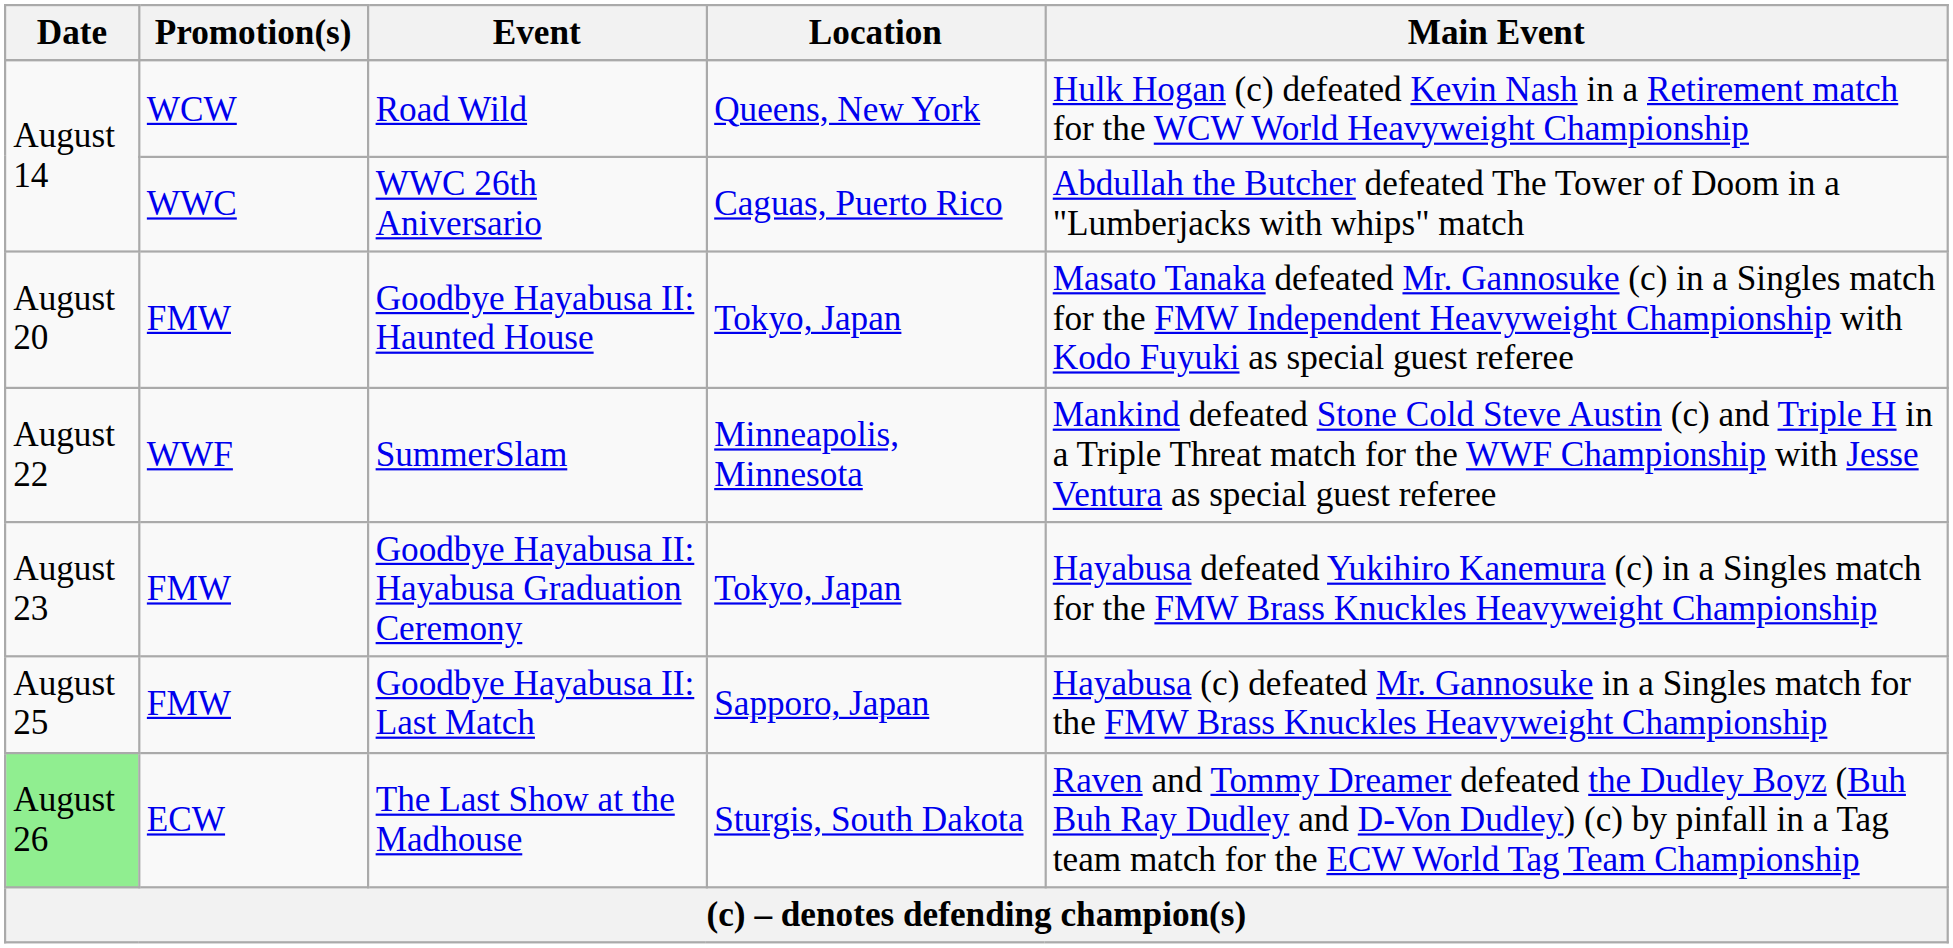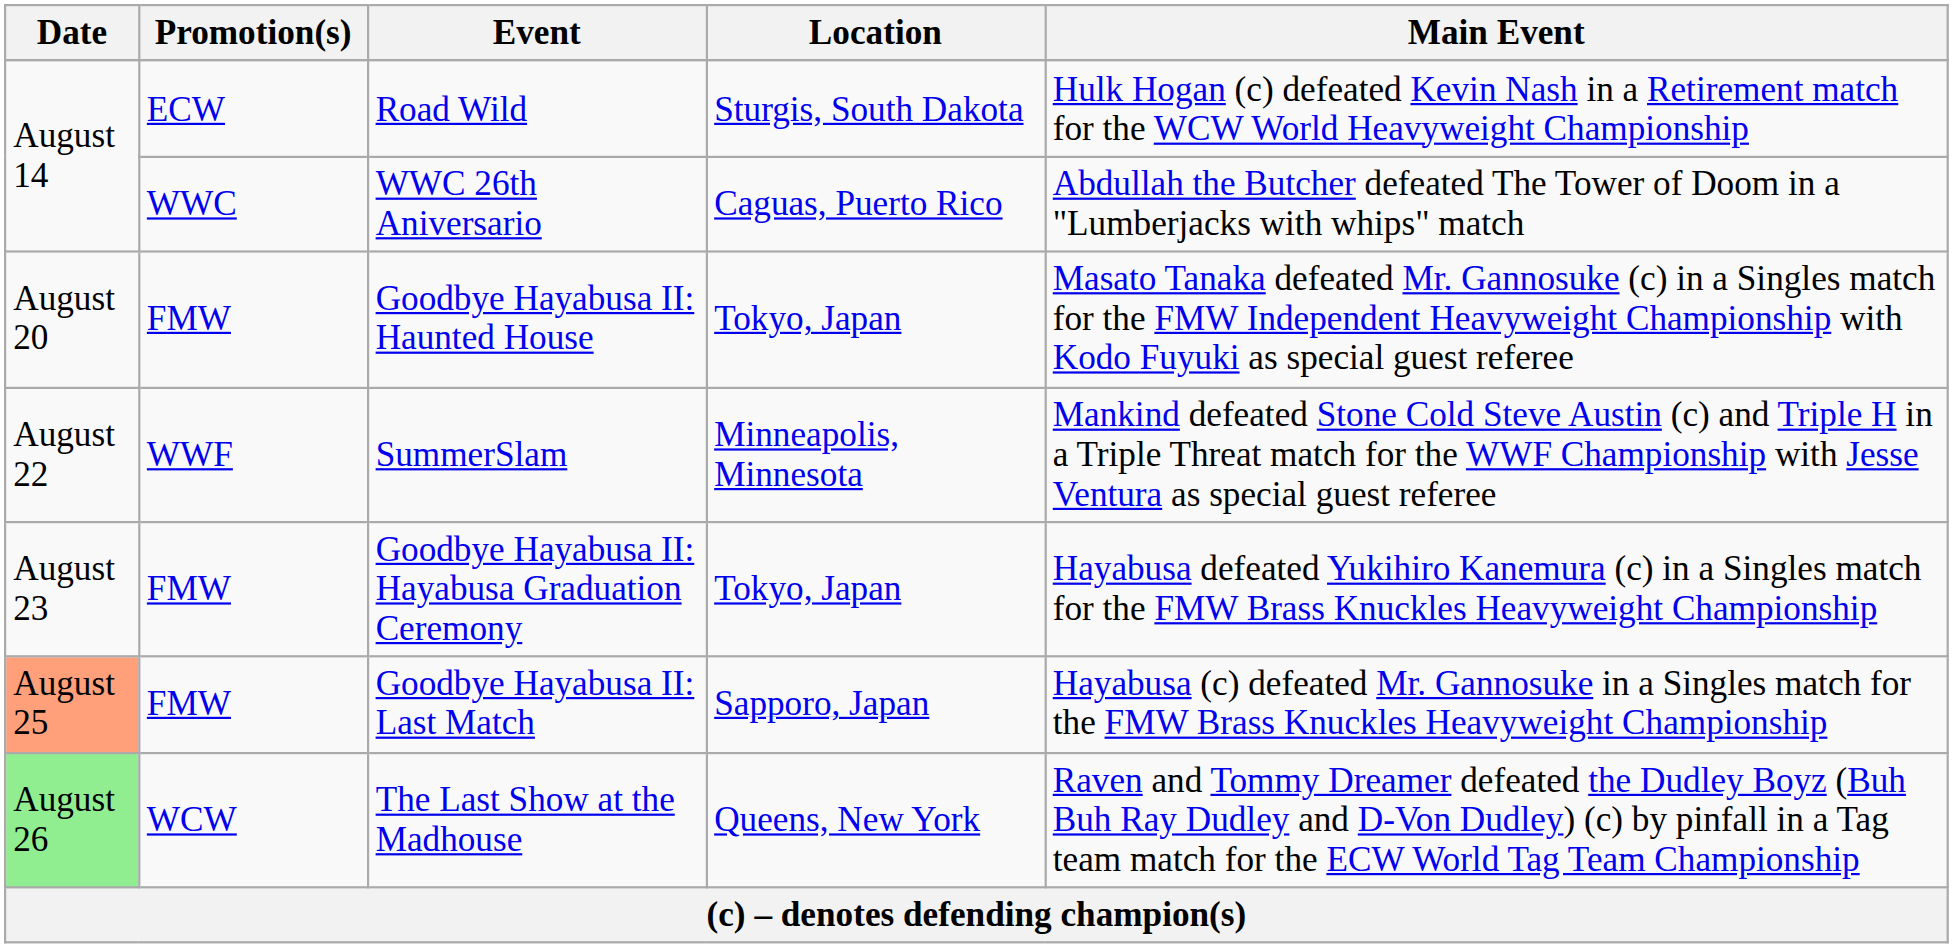 <table class="wikitable" style="width:100%;">
 <tr>
 <th width="5%">Date</th>
 <th width="5%">Promotion(s)</th>
 <th style="width:15%;">Event</th>
 <th style="width:15%;">Location</th>
 <th style="width:40%;">Main Event</th>
 </tr>
 <tr style="width:20%;" |Notes>
 </tr>
 <tr>
 <td rowspan=2>August 14</td>
-<td><a href='#'>WCW</a></td>
+<td><a href='#'>ECW</a></td>
 <td><a href='#'>Road Wild</a></td>
-<td><a href='#'>Queens, New York</a></td>
+<td><a href='#'>Sturgis, South Dakota</a></td>
 <td><a href='#'>Hulk Hogan</a> (c) defeated <a href='#'>Kevin Nash</a> in a <a href='#'>Retirement match</a> for the <a href='#'>WCW World Heavyweight Championship</a></td>
 </tr>
 <tr>
 <td><a href='#'>WWC</a></td>
 <td><a href='#'>WWC 26th Aniversario</a></td>
 <td><a href='#'>Caguas, Puerto Rico</a></td>
 <td><a href='#'>Abdullah the Butcher</a> defeated The Tower of Doom in a "Lumberjacks with whips" match</td>
 </tr>
 <tr>
 <td>August 20</td>
 <td><a href='#'>FMW</a></td>
 <td><a href='#'>Goodbye Hayabusa II: Haunted House</a></td>
 <td><a href='#'>Tokyo, Japan</a></td>
 <td><a href='#'>Masato Tanaka</a> defeated <a href='#'>Mr. Gannosuke</a> (c) in a Singles match for the <a href='#'>FMW Independent Heavyweight Championship</a> with <a href='#'>Kodo Fuyuki</a> as special guest referee</td>
 </tr>
 <tr>
 <td>August 22</td>
 <td><a href='#'>WWF</a></td>
 <td><a href='#'>SummerSlam</a></td>
 <td><a href='#'>Minneapolis, Minnesota</a></td>
 <td><a href='#'>Mankind</a> defeated <a href='#'>Stone Cold Steve Austin</a> (c) and <a href='#'>Triple H</a> in a Triple Threat match for the <a href='#'>WWF Championship</a> with <a href='#'>Jesse Ventura</a> as special guest referee</td>
 </tr>
 <tr>
 <td>August 23</td>
 <td><a href='#'>FMW</a></td>
 <td><a href='#'>Goodbye Hayabusa II: Hayabusa Graduation Ceremony</a></td>
 <td><a href='#'>Tokyo, Japan</a></td>
 <td><a href='#'>Hayabusa</a> defeated <a href='#'>Yukihiro Kanemura</a> (c) in a Singles match for the <a href='#'>FMW Brass Knuckles Heavyweight Championship</a></td>
 </tr>
 <tr>
-<td>August 25</td>
+<td style="background: lightsalmon;">August 25</td>
 <td><a href='#'>FMW</a></td>
 <td><a href='#'>Goodbye Hayabusa II: Last Match</a></td>
 <td><a href='#'>Sapporo, Japan</a></td>
 <td><a href='#'>Hayabusa</a> (c) defeated <a href='#'>Mr. Gannosuke</a> in a Singles match for the <a href='#'>FMW Brass Knuckles Heavyweight Championship</a></td>
 </tr>
 <tr>
 <td style="background: lightgreen;">August 26</td>
-<td><a href='#'>ECW</a></td>
+<td><a href='#'>WCW</a></td>
 <td><a href='#'>The Last Show at the Madhouse</a></td>
-<td><a href='#'>Sturgis, South Dakota</a></td>
+<td><a href='#'>Queens, New York</a></td>
 <td><a href='#'>Raven</a> and <a href='#'>Tommy Dreamer</a> defeated <a href='#'>the Dudley Boyz</a> (<a href='#'>Buh Buh Ray Dudley</a> and <a href='#'>D-Von Dudley</a>) (c) by pinfall in a Tag team match for the <a href='#'>ECW World Tag Team Championship</a></td>
 </tr>
 <tr>
 <th colspan="6">(c) – denotes defending champion(s)</th>
 </tr>
 </table>
